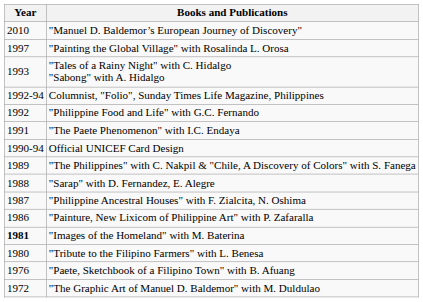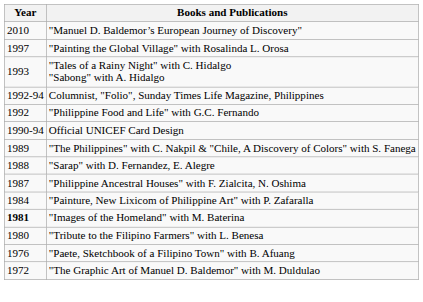 <table class="wikitable">
 <tr>
 <th>Year</th>
 <th>Books and Publications</th>
 </tr>
 <tr>
 <td>2010</td>
 <td>"Manuel D. Baldemor’s European Journey of Discovery"</td>
 </tr>
 <tr>
 <td>1997</td>
 <td>"Painting the Global Village" with Rosalinda L. Orosa</td>
 </tr>
 <tr>
 <td>1993</td>
 <td>"Tales of a Rainy Night" with C. Hidalgo<br>"Sabong" with A. Hidalgo</td>
 </tr>
 <tr>
 <td>1992-94</td>
 <td>Columnist, "Folio", Sunday Times Life Magazine, Philippines</td>
 </tr>
 <tr>
 <td>1992</td>
 <td>"Philippine Food and Life" with G.C. Fernando </td>
 </tr>
 <tr>
-<td>1991</td>
-<td>"The Paete Phenomenon" with I.C. Endaya</td>
-</tr>
-<tr>
 <td>1990-94</td>
 <td>Official UNICEF Card Design</td>
 </tr>
 <tr>
 <td>1989</td>
 <td>"The Philippines" with C. Nakpil & "Chile, A Discovery of Colors" with S. Fanega</td>
 </tr>
 <tr>
 <td>1988</td>
 <td>"Sarap" with D. Fernandez, E. Alegre</td>
 </tr>
 <tr>
 <td>1987</td>
 <td>"Philippine Ancestral Houses" with F. Zialcita, N. Oshima</td>
 </tr>
 <tr>
-<td>1986</td>
+<td>1984</td>
 <td>"Painture, New Lixicom of Philippine Art" with P. Zafaralla</td>
 </tr>
 <tr>
 <td><strong>1981</strong></td>
 <td>"Images of the Homeland" with M. Baterina</td>
 </tr>
 <tr>
 <td>1980</td>
 <td>"Tribute to the Filipino Farmers" with L. Benesa</td>
 </tr>
 <tr>
 <td>1976</td>
 <td>"Paete, Sketchbook of a Filipino Town" with B. Afuang</td>
 </tr>
 <tr>
 <td>1972</td>
 <td>"The Graphic Art of Manuel D. Baldemor" with M. Duldulao</td>
 </tr>
 </table>
